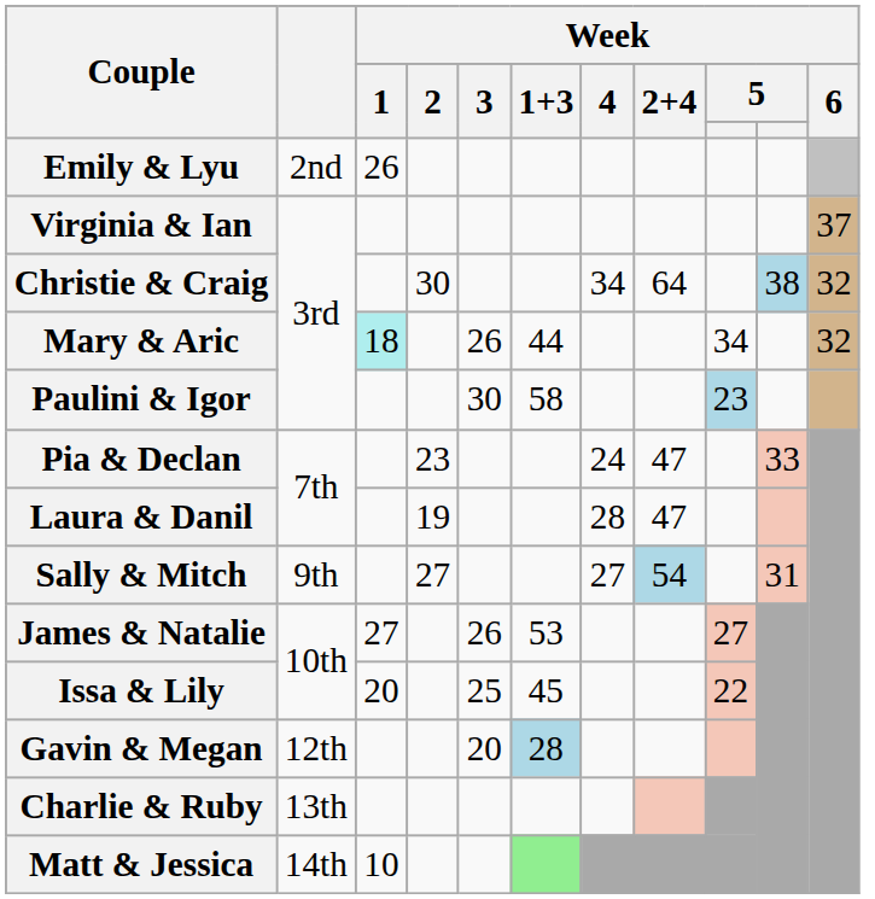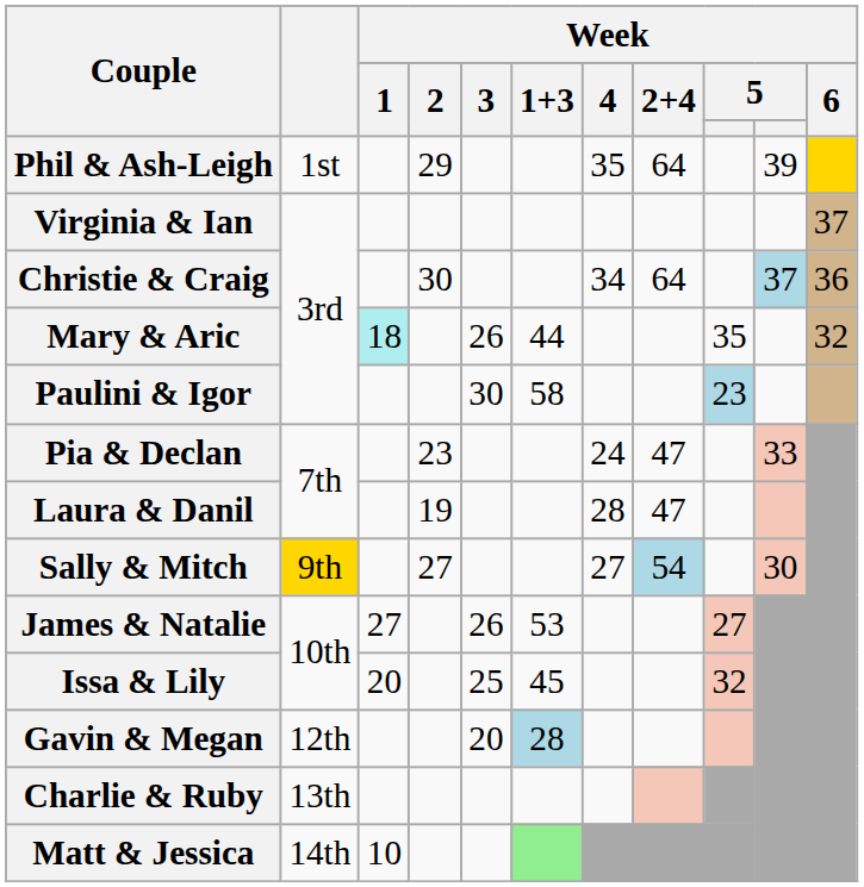 <table class="wikitable sortable" style="text-align:center; font-size:95%">
 <tr>
 <th rowspan="3" scope="col">Couple</th>
 <th rowspan="3" scope="col"></th>
 <th colspan="9">Week</th>
 </tr>
 <tr>
 <th scope="col" rowspan="2">1</th>
 <th scope="col" rowspan="2">2</th>
 <th scope="col" rowspan="2">3</th>
 <th scope="col" rowspan="2">1+3</th>
 <th scope="col" rowspan="2">4</th>
 <th scope="col" rowspan="2">2+4</th>
 <th scope="col" colspan="2">5</th>
 <th scope="col" rowspan="2">6</th>
 </tr>
 <tr>
 <th></th>
 <th></th>
 </tr>
 <tr>
-<th scope="row">Emily & Lyu</th>
-<td>2nd</td>
-<td>26</td>
+<th scope="row">Phil & Ash-Leigh</th>
+<td>1st</td>
+<td></td>
+<td>29</td>
 <td></td>
 <td></td>
+<td>35</td>
+<td>64</td>
 <td></td>
-<td></td>
-<td></td>
-<td></td>
-<td></td>
-<td bgcolor="silver"></td>
+<td>39</td>
+<td bgcolor="gold"></td>
 </tr>
 <tr>
 <th scope="row">Virginia & Ian</th>
 <td rowspan=4>3rd</td>
 <td></td>
 <td></td>
 <td></td>
 <td></td>
 <td></td>
 <td></td>
 <td></td>
 <td></td>
 <td bgcolor="tan">37</td>
 </tr>
 <tr>
 <th scope="row">Christie & Craig</th>
 <td></td>
 <td>30</td>
 <td></td>
 <td></td>
 <td>34</td>
 <td>64</td>
 <td></td>
-<td bgcolor="lightblue">38</td>
-<td bgcolor="tan">32</td>
+<td bgcolor="lightblue">37</td>
+<td bgcolor="tan">36</td>
 </tr>
 <tr>
 <th scope="row">Mary & Aric</th>
 <td style="background: paleturquoise;">18</td>
 <td></td>
 <td>26</td>
 <td>44</td>
 <td></td>
 <td></td>
-<td>34</td>
+<td>35</td>
 <td></td>
 <td bgcolor="tan">32</td>
 </tr>
 <tr>
 <th scope="row">Paulini & Igor</th>
 <td></td>
 <td></td>
 <td>30</td>
 <td>58</td>
 <td></td>
 <td></td>
 <td bgcolor="lightblue">23</td>
 <td></td>
 <td bgcolor="tan"></td>
 </tr>
 <tr>
 <th scope="row">Pia & Declan</th>
 <td rowspan=2>7th</td>
 <td></td>
 <td>23</td>
 <td></td>
 <td></td>
 <td>24</td>
 <td>47</td>
 <td></td>
 <td bgcolor="f4c7b8">33</td>
 <td rowspan="8" bgcolor="darkgrey"></td>
 </tr>
 <tr>
 <th scope="row">Laura & Danil</th>
 <td></td>
 <td>19</td>
 <td></td>
 <td></td>
 <td>28</td>
 <td>47</td>
 <td></td>
 <td bgcolor="f4c7b8"></td>
 </tr>
 <tr>
 <th scope="row">Sally & Mitch</th>
-<td>9th</td>
+<td style="background: gold;">9th</td>
 <td></td>
 <td>27</td>
 <td></td>
 <td></td>
 <td>27</td>
 <td bgcolor="lightblue">54</td>
 <td></td>
-<td bgcolor="f4c7b8">31</td>
+<td bgcolor="f4c7b8">30</td>
 </tr>
 <tr>
 <th scope="row">James & Natalie</th>
 <td rowspan=2>10th</td>
 <td>27</td>
 <td></td>
 <td>26</td>
 <td>53</td>
 <td></td>
 <td></td>
 <td bgcolor="f4c7b8">27</td>
 <td rowspan="5" bgcolor="darkgrey"></td>
 </tr>
 <tr>
 <th scope="row">Issa & Lily</th>
 <td>20</td>
 <td></td>
 <td>25</td>
 <td>45</td>
 <td></td>
 <td></td>
-<td bgcolor="f4c7b8">22</td>
+<td bgcolor="f4c7b8">32</td>
 </tr>
 <tr>
 <th scope="row">Gavin & Megan</th>
 <td>12th</td>
 <td></td>
 <td></td>
 <td>20</td>
 <td bgcolor="lightblue">28</td>
 <td></td>
 <td></td>
 <td bgcolor="f4c7b8"></td>
 </tr>
 <tr>
 <th scope="row">Charlie & Ruby</th>
 <td>13th</td>
 <td></td>
 <td></td>
 <td></td>
 <td></td>
 <td></td>
 <td bgcolor="f4c7b8"></td>
 <td bgcolor="darkgrey"></td>
 </tr>
 <tr>
 <th scope="row">Matt & Jessica</th>
 <td>14th</td>
 <td>10</td>
 <td></td>
 <td></td>
 <td bgcolor="lightgreen"></td>
 <td colspan="3" bgcolor="darkgrey"></td>
 </tr>
 </table>
